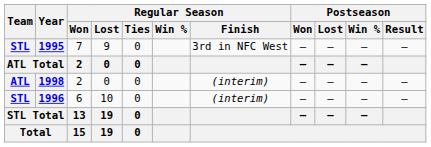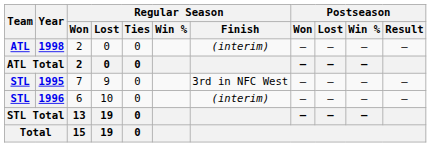 <table class="wikitable" style="font-size: 95%; text-align:center;">
 <tr>
 <th rowspan="2">Team</th>
 <th rowspan="2">Year</th>
 <th colspan="5">Regular Season</th>
 <th colspan="4">Postseason</th>
 </tr>
 <tr>
 <th>Won</th>
 <th>Lost</th>
 <th>Ties</th>
 <th>Win %</th>
 <th>Finish</th>
 <th>Won</th>
 <th>Lost</th>
 <th>Win %</th>
 <th>Result</th>
 </tr>
 <tr>
-<th><a href='#'>STL</a></th>
-<th><a href='#'>1995</a></th>
-<td>7</td>
-<td>9</td>
+<th><a href='#'>ATL</a></th>
+<th><a href='#'>1998</a></th>
+<td>2</td>
+<td>0</td>
 <td>0</td>
 <td></td>
-<td>3rd in NFC West</td>
+<td><em>(interim)</em></td>
 <td>–</td>
 <td>–</td>
 <td>–</td>
 <td>–</td>
 </tr>
 <tr>
 <th colspan="2">ATL Total</th>
 <th>2</th>
 <th>0</th>
 <th>0</th>
 <th></th>
 <th></th>
 <th>–</th>
 <th>–</th>
 <th>–</th>
 <th></th>
 </tr>
 <tr>
-<th><a href='#'>ATL</a></th>
-<th><a href='#'>1998</a></th>
-<td>2</td>
-<td>0</td>
+<th><a href='#'>STL</a></th>
+<th><a href='#'>1995</a></th>
+<td>7</td>
+<td>9</td>
 <td>0</td>
 <td></td>
-<td><em>(interim)</em></td>
+<td>3rd in NFC West</td>
 <td>–</td>
 <td>–</td>
 <td>–</td>
 <td>–</td>
 </tr>
 <tr>
 <th><a href='#'>STL</a></th>
 <th><a href='#'>1996</a></th>
 <td>6</td>
 <td>10</td>
 <td>0</td>
 <td></td>
 <td><em>(interim)</em></td>
 <td>–</td>
 <td>–</td>
 <td>–</td>
 <td>–</td>
 </tr>
 <tr>
 <th colspan="2">STL Total</th>
 <th>13</th>
 <th>19</th>
 <th>0</th>
 <th></th>
 <th></th>
 <th>–</th>
 <th>–</th>
 <th>–</th>
 <th></th>
 </tr>
 <tr>
 <th colspan="2">Total</th>
 <th>15</th>
 <th>19</th>
 <th>0</th>
 <th></th>
 <th colspan="5"></th>
 </tr>
 </table>
